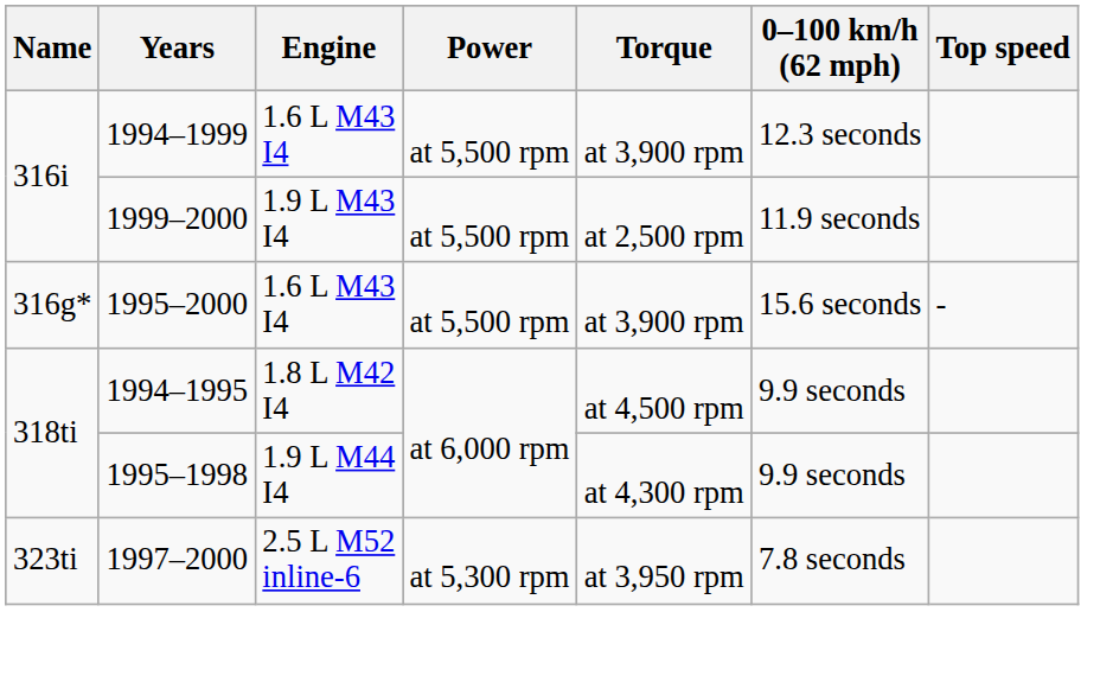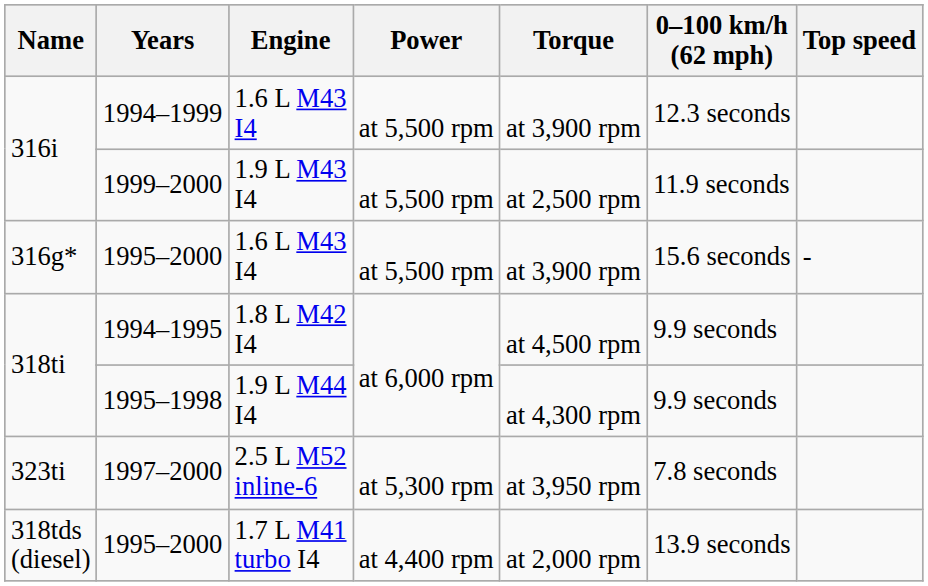 <table class="wikitable sortable">
 <tr>
 <th>Name</th>
 <th>Years</th>
 <th>Engine</th>
 <th>Power</th>
 <th>Torque</th>
 <th>0–100 km/h <br> (62 mph)</th>
 <th>Top speed</th>
 </tr>
 <tr>
 <td rowspan=2>316i</td>
 <td>1994–1999</td>
 <td>1.6 L <a href='#'>M43</a> <br> <a href='#'>I4</a></td>
 <td> <br> at 5,500 rpm</td>
 <td> <br> at 3,900 rpm</td>
 <td>12.3 seconds</td>
 <td></td>
 </tr>
 <tr>
 <td>1999–2000</td>
 <td>1.9 L <a href='#'>M43</a> <br> I4</td>
 <td> <br> at 5,500 rpm</td>
 <td> <br> at 2,500 rpm</td>
 <td>11.9 seconds</td>
 <td></td>
 </tr>
 <tr>
 <td>316g*</td>
 <td>1995–2000</td>
 <td>1.6 L <a href='#'>M43</a> <br> I4</td>
 <td> <br> at 5,500 rpm</td>
 <td> <br> at 3,900 rpm</td>
 <td>15.6 seconds</td>
 <td>-</td>
 </tr>
 <tr>
 <td rowspan=2>318ti</td>
 <td>1994–1995</td>
 <td>1.8 L <a href='#'>M42</a> <br> I4</td>
 <td rowspan=2> <br> at 6,000 rpm</td>
 <td> <br> at 4,500 rpm</td>
 <td>9.9 seconds</td>
 <td></td>
 </tr>
 <tr>
 <td>1995–1998</td>
 <td>1.9 L <a href='#'>M44</a> <br> I4</td>
 <td> <br> at 4,300 rpm</td>
 <td>9.9 seconds</td>
 <td></td>
 </tr>
 <tr>
 <td>323ti</td>
 <td>1997–2000</td>
 <td>2.5 L <a href='#'>M52</a> <br> <a href='#'>inline-6</a></td>
 <td> <br> at 5,300 rpm</td>
 <td> <br> at 3,950 rpm</td>
 <td>7.8 seconds</td>
 <td></td>
 </tr>
+<tr>
+<td>318tds<br>(diesel)</td>
+<td>1995–2000</td>
+<td>1.7 L <a href='#'>M41</a> <br> <a href='#'>turbo</a> I4</td>
+<td> <br> at 4,400 rpm</td>
+<td> <br> at 2,000 rpm</td>
+<td>13.9 seconds</td>
+<td></td>
+</tr>
 </table>
